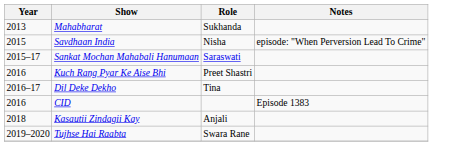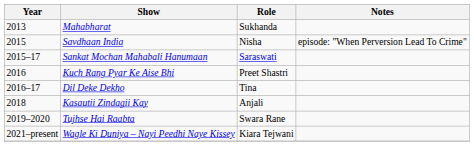 <table class="wikitable sortable">
 <tr>
 <th>Year</th>
 <th>Show</th>
 <th>Role</th>
 <th>Notes</th>
 </tr>
 <tr>
 <td>2013</td>
 <td><em><a href='#'>Mahabharat</a></em></td>
 <td>Sukhanda</td>
 <td></td>
 </tr>
 <tr>
 <td>2015</td>
 <td><em><a href='#'>Savdhaan India</a></em></td>
 <td>Nisha</td>
 <td>episode: "When Perversion Lead To Crime"</td>
 </tr>
 <tr>
 <td>2015–17</td>
 <td><em><a href='#'>Sankat Mochan Mahabali Hanumaan</a></em></td>
 <td><a href='#'>Saraswati</a></td>
 <td></td>
 </tr>
 <tr>
 <td>2016</td>
 <td><em><a href='#'>Kuch Rang Pyar Ke Aise Bhi</a></em></td>
 <td>Preet Shastri</td>
 <td></td>
 </tr>
 <tr>
 <td>2016–17</td>
 <td><em><a href='#'>Dil Deke Dekho</a></em></td>
 <td>Tina</td>
 <td></td>
 </tr>
 <tr>
-<td>2016</td>
-<td><em><a href='#'> CID</a></em></td>
-<td></td>
-<td>Episode 1383</td>
-</tr>
-<tr>
 <td>2018</td>
 <td><em><a href='#'>Kasautii Zindagii Kay</a></em></td>
 <td>Anjali</td>
 <td></td>
 </tr>
 <tr>
 <td>2019–2020</td>
 <td><em><a href='#'>Tujhse Hai Raabta</a></em></td>
 <td>Swara Rane</td>
 <td></td>
 </tr>
 <tr>
+<td>2021–present</td>
+<td><em><a href='#'>Wagle Ki Duniya – Nayi Peedhi Naye Kissey</a></em></td>
+<td>Kiara Tejwani</td>
+<td></td>
+</tr>
+<tr>
 </tr>
 </table>
